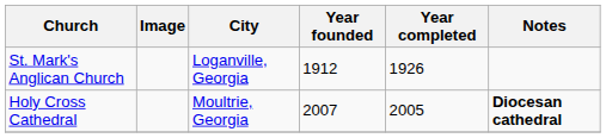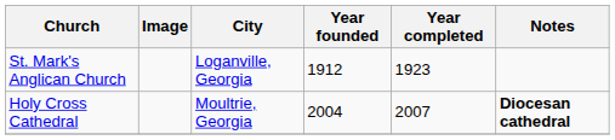 <table class="wikitable sortable">
 <tr>
 <th>Church</th>
 <th>Image</th>
 <th>City</th>
 <th>Year founded</th>
 <th>Year completed</th>
 <th>Notes</th>
 </tr>
 <tr>
 <td><a href='#'>St. Mark's Anglican Church</a></td>
 <td></td>
 <td><a href='#'>Loganville, Georgia</a></td>
 <td>1912</td>
-<td>1926</td>
+<td>1923</td>
 <td></td>
 </tr>
 <tr>
 <td><a href='#'>Holy Cross Cathedral</a></td>
 <td></td>
 <td><a href='#'>Moultrie, Georgia</a></td>
+<td>2004</td>
 <td>2007</td>
-<td>2005</td>
 <td><strong>Diocesan cathedral</strong></td>
 </tr>
 <tr>
 </tr>
 </table>
